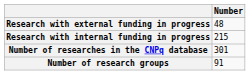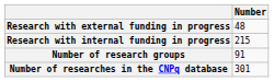 <table class="wikitable" style="text-align:left">
 <tr>
 <th></th>
 <th>Number</th>
 </tr>
 <tr>
 <th>Research with external funding in progress</th>
 <td>48</td>
 </tr>
 <tr>
 <th>Research with internal funding in progress</th>
 <td>215</td>
 </tr>
 <tr>
+<th>Number of research groups</th>
+<td>91</td>
+</tr>
+<tr>
 <th>Number of researches in the <a href='#'>CNPq</a> database</th>
 <td>301</td>
 </tr>
-<tr>
-<th>Number of research groups</th>
-<td>91</td>
-</tr>
 </table>
